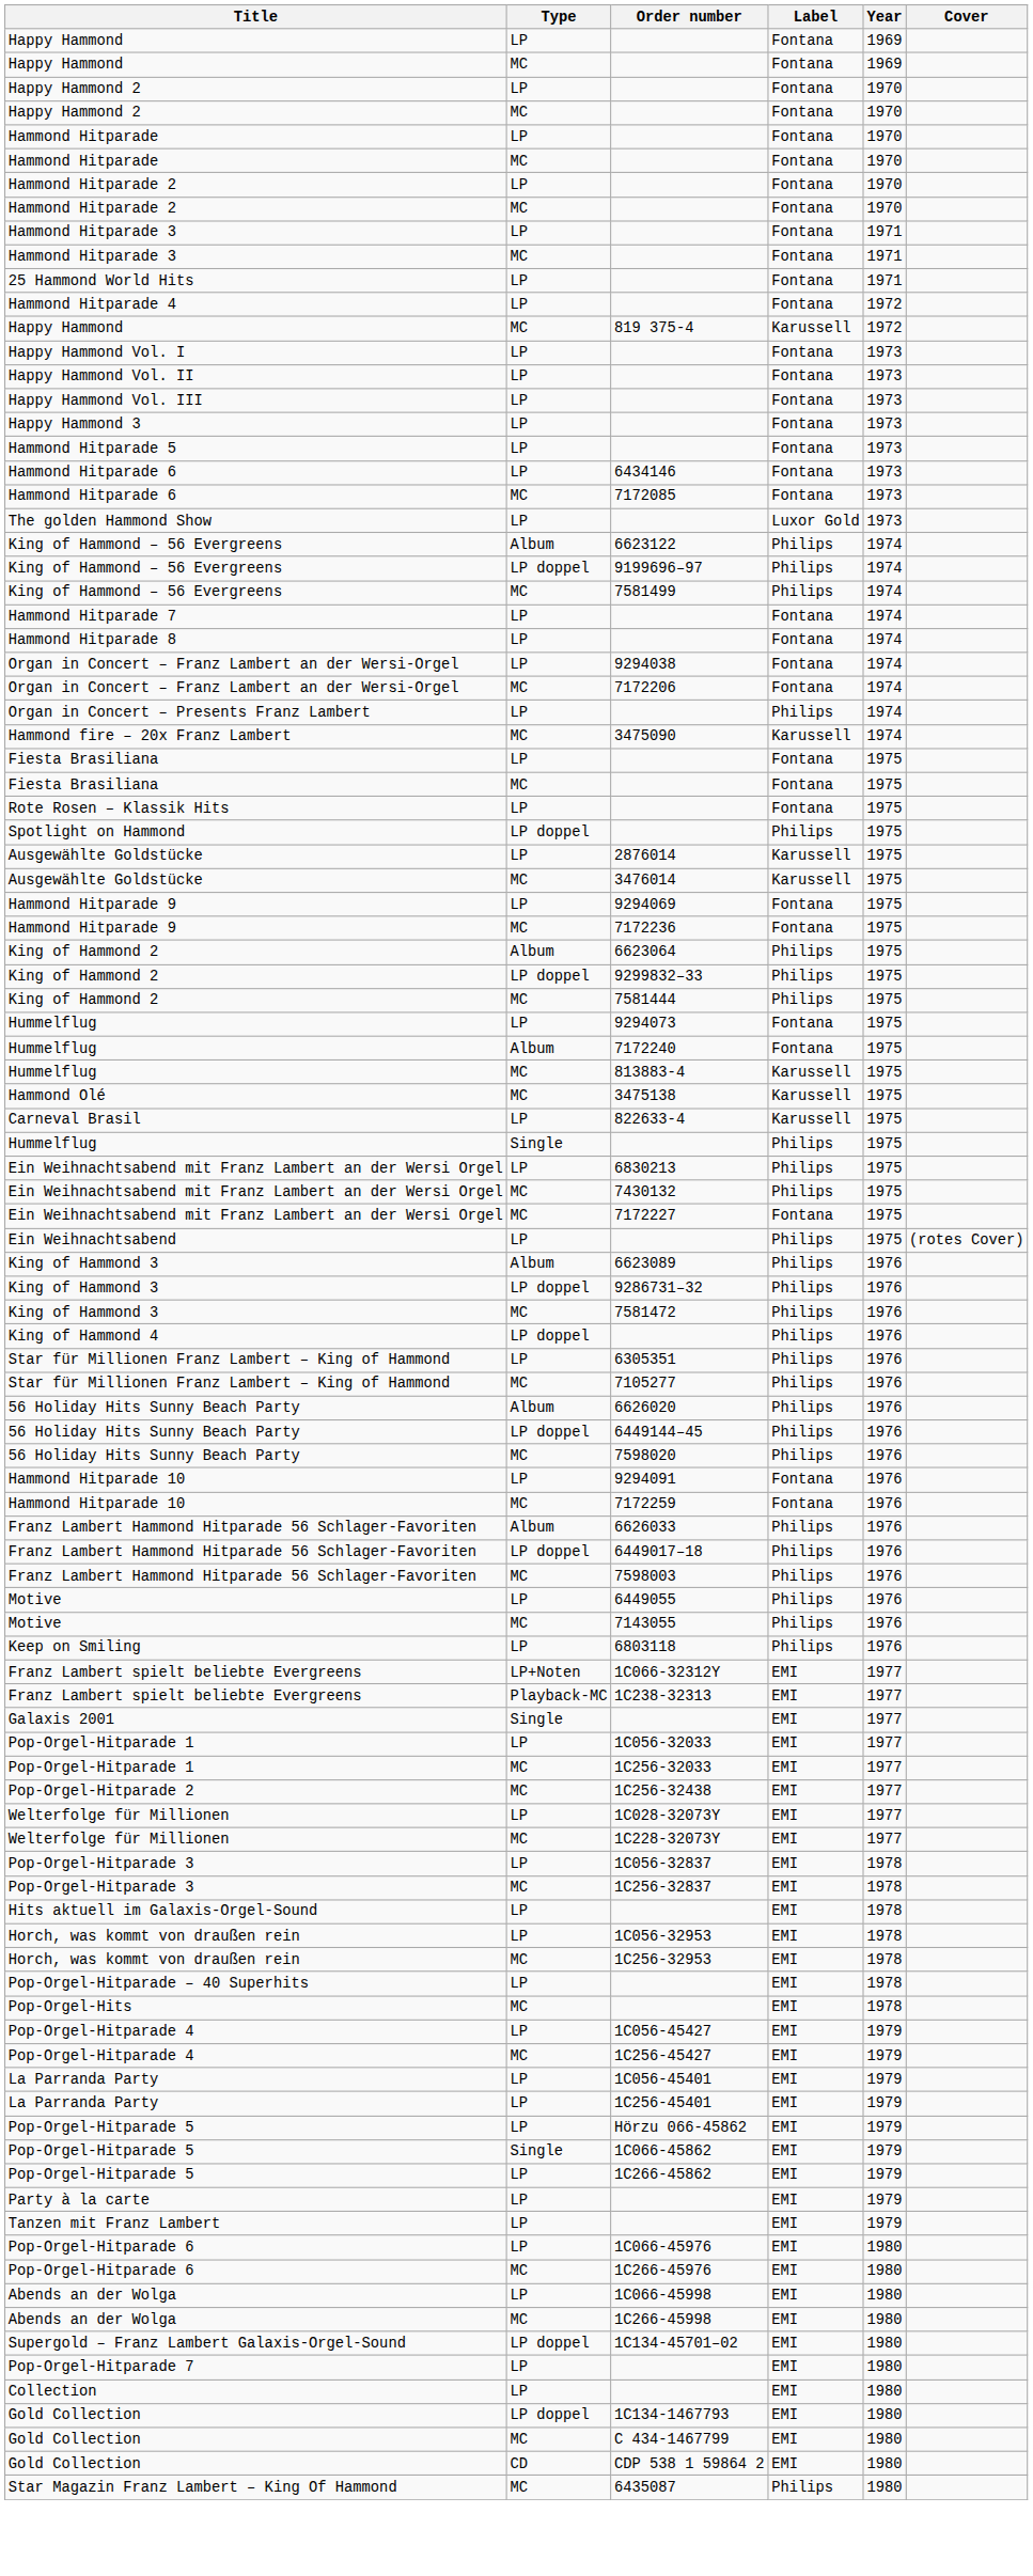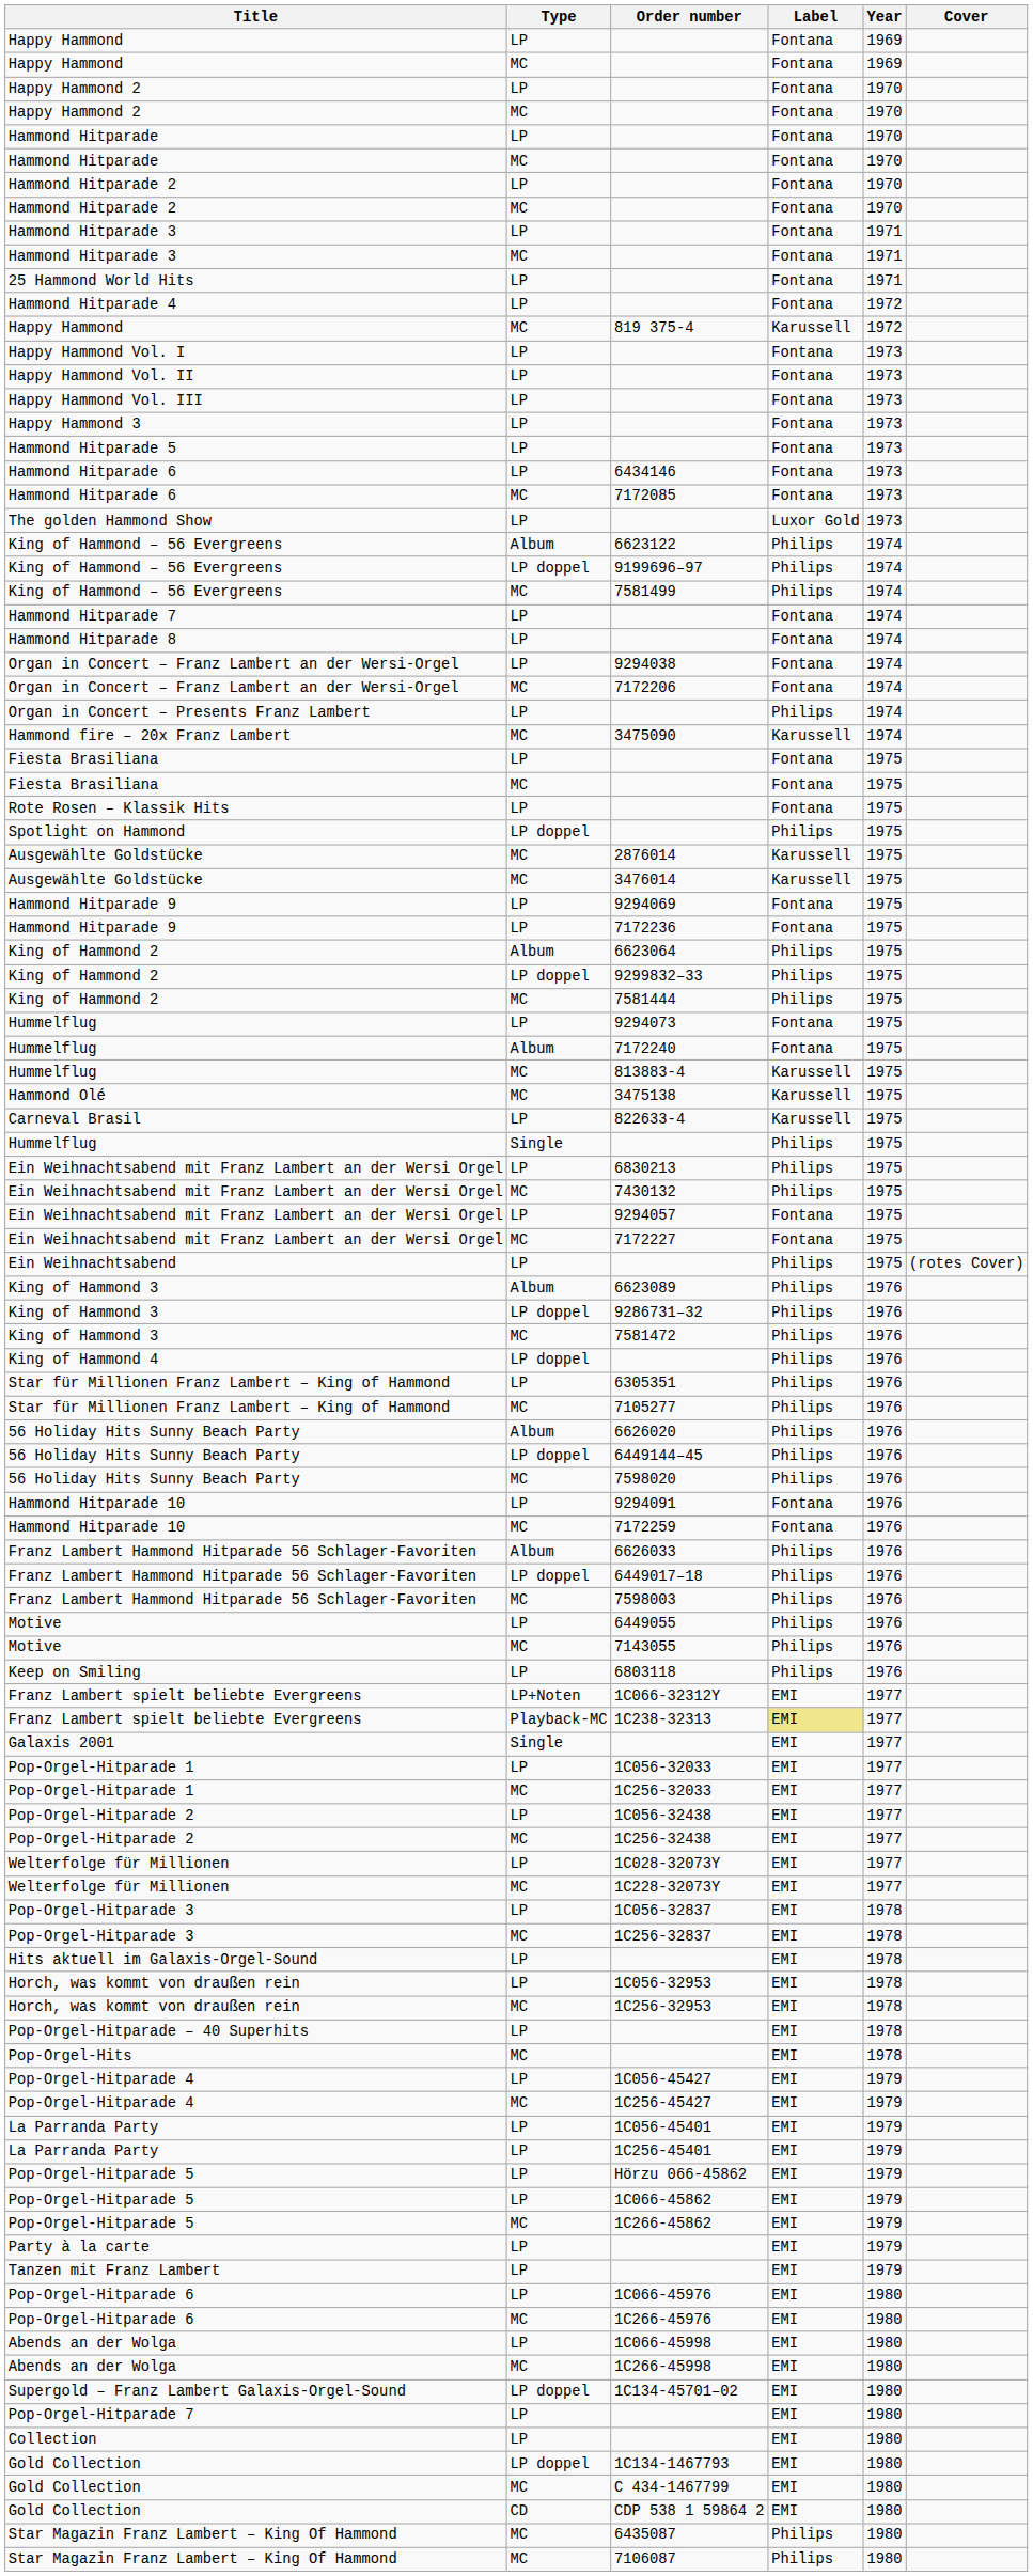 <table class="wikitable sortable">
 <tr>
 <th>Title</th>
 <th>Type</th>
 <th>Order number</th>
 <th>Label</th>
 <th>Year</th>
 <th>Cover</th>
 </tr>
 <tr>
 <td>Happy Hammond</td>
 <td>LP</td>
 <td></td>
 <td>Fontana</td>
 <td>1969</td>
 <td></td>
 </tr>
 <tr>
 <td>Happy Hammond</td>
 <td>MC</td>
 <td></td>
 <td>Fontana</td>
 <td>1969</td>
 <td></td>
 </tr>
 <tr>
 <td>Happy Hammond 2</td>
 <td>LP</td>
 <td></td>
 <td>Fontana</td>
 <td>1970</td>
 <td></td>
 </tr>
 <tr>
 <td>Happy Hammond 2</td>
 <td>MC</td>
 <td></td>
 <td>Fontana</td>
 <td>1970</td>
 <td></td>
 </tr>
 <tr>
 <td>Hammond Hitparade</td>
 <td>LP</td>
 <td></td>
 <td>Fontana</td>
 <td>1970</td>
 <td></td>
 </tr>
 <tr>
 <td>Hammond Hitparade</td>
 <td>MC</td>
 <td></td>
 <td>Fontana</td>
 <td>1970</td>
 <td></td>
 </tr>
 <tr>
 <td>Hammond Hitparade 2</td>
 <td>LP</td>
 <td></td>
 <td>Fontana</td>
 <td>1970</td>
 <td></td>
 </tr>
 <tr>
 <td>Hammond Hitparade 2</td>
 <td>MC</td>
 <td></td>
 <td>Fontana</td>
 <td>1970</td>
 <td></td>
 </tr>
 <tr>
 <td>Hammond Hitparade 3</td>
 <td>LP</td>
 <td></td>
 <td>Fontana</td>
 <td>1971</td>
 <td></td>
 </tr>
 <tr>
 <td>Hammond Hitparade 3</td>
 <td>MC</td>
 <td></td>
 <td>Fontana</td>
 <td>1971</td>
 <td></td>
 </tr>
 <tr>
 <td>25 Hammond World Hits</td>
 <td>LP</td>
 <td></td>
 <td>Fontana</td>
 <td>1971</td>
 <td></td>
 </tr>
 <tr>
 <td>Hammond Hitparade 4</td>
 <td>LP</td>
 <td></td>
 <td>Fontana</td>
 <td>1972</td>
 <td></td>
 </tr>
 <tr>
 <td>Happy Hammond</td>
 <td>MC</td>
 <td>819 375-4</td>
 <td>Karussell</td>
 <td>1972</td>
 <td></td>
 </tr>
 <tr>
 <td>Happy Hammond  Vol. I</td>
 <td>LP</td>
 <td></td>
 <td>Fontana</td>
 <td>1973</td>
 <td></td>
 </tr>
 <tr>
 <td>Happy Hammond  Vol. II</td>
 <td>LP</td>
 <td></td>
 <td>Fontana</td>
 <td>1973</td>
 <td></td>
 </tr>
 <tr>
 <td>Happy Hammond  Vol. III</td>
 <td>LP</td>
 <td></td>
 <td>Fontana</td>
 <td>1973</td>
 <td></td>
 </tr>
 <tr>
 <td>Happy Hammond  3</td>
 <td>LP</td>
 <td></td>
 <td>Fontana</td>
 <td>1973</td>
 <td></td>
 </tr>
 <tr>
 <td>Hammond Hitparade 5</td>
 <td>LP</td>
 <td></td>
 <td>Fontana</td>
 <td>1973</td>
 <td></td>
 </tr>
 <tr>
 <td>Hammond Hitparade 6</td>
 <td>LP</td>
 <td>6434146</td>
 <td>Fontana</td>
 <td>1973</td>
 <td></td>
 </tr>
 <tr>
 <td>Hammond Hitparade 6</td>
 <td>MC</td>
 <td>7172085</td>
 <td>Fontana</td>
 <td>1973</td>
 <td></td>
 </tr>
 <tr>
 <td>The golden Hammond Show</td>
 <td>LP</td>
 <td></td>
 <td>Luxor Gold</td>
 <td>1973</td>
 <td></td>
 </tr>
 <tr>
 <td>King of Hammond – 56 Evergreens</td>
 <td>Album</td>
 <td>6623122</td>
 <td>Philips</td>
 <td>1974</td>
 <td></td>
 </tr>
 <tr>
 <td>King of Hammond – 56 Evergreens</td>
 <td>LP doppel</td>
 <td>9199696–97</td>
 <td>Philips</td>
 <td>1974</td>
 <td></td>
 </tr>
 <tr>
 <td>King of Hammond – 56 Evergreens</td>
 <td>MC</td>
 <td>7581499</td>
 <td>Philips</td>
 <td>1974</td>
 <td></td>
 </tr>
 <tr>
 <td>Hammond Hitparade 7</td>
 <td>LP</td>
 <td></td>
 <td>Fontana</td>
 <td>1974</td>
 <td></td>
 </tr>
 <tr>
 <td>Hammond Hitparade 8</td>
 <td>LP</td>
 <td></td>
 <td>Fontana</td>
 <td>1974</td>
 <td></td>
 </tr>
 <tr>
 <td>Organ in Concert – Franz Lambert an der Wersi-Orgel</td>
 <td>LP</td>
 <td>9294038</td>
 <td>Fontana</td>
 <td>1974</td>
 <td></td>
 </tr>
 <tr>
 <td>Organ in Concert – Franz Lambert an der Wersi-Orgel</td>
 <td>MC</td>
 <td>7172206</td>
 <td>Fontana</td>
 <td>1974</td>
 <td></td>
 </tr>
 <tr>
 <td>Organ in Concert – Presents Franz Lambert</td>
 <td>LP</td>
 <td></td>
 <td>Philips</td>
 <td>1974</td>
 <td></td>
 </tr>
 <tr>
 <td>Hammond fire – 20x Franz Lambert</td>
 <td>MC</td>
 <td>3475090</td>
 <td>Karussell</td>
 <td>1974</td>
 <td></td>
 </tr>
 <tr>
 <td>Fiesta Brasiliana</td>
 <td>LP</td>
 <td></td>
 <td>Fontana</td>
 <td>1975</td>
 <td></td>
 </tr>
 <tr>
 <td>Fiesta Brasiliana</td>
 <td>MC</td>
 <td></td>
 <td>Fontana</td>
 <td>1975</td>
 <td></td>
 </tr>
 <tr>
 <td>Rote Rosen – Klassik Hits</td>
 <td>LP</td>
 <td></td>
 <td>Fontana</td>
 <td>1975</td>
 <td></td>
 </tr>
 <tr>
 <td>Spotlight on Hammond</td>
 <td>LP doppel</td>
 <td></td>
 <td>Philips</td>
 <td>1975</td>
 <td></td>
 </tr>
 <tr>
 <td>Ausgewählte Goldstücke</td>
-<td>LP</td>
+<td>MC</td>
 <td>2876014</td>
 <td>Karussell</td>
 <td>1975</td>
 <td></td>
 </tr>
 <tr>
 <td>Ausgewählte Goldstücke</td>
 <td>MC</td>
 <td>3476014</td>
 <td>Karussell</td>
 <td>1975</td>
 <td></td>
 </tr>
 <tr>
 <td>Hammond Hitparade 9</td>
 <td>LP</td>
 <td>9294069</td>
 <td>Fontana</td>
 <td>1975</td>
 <td></td>
 </tr>
 <tr>
 <td>Hammond Hitparade 9</td>
-<td>MC</td>
+<td>LP</td>
 <td>7172236</td>
 <td>Fontana</td>
 <td>1975</td>
 <td></td>
 </tr>
 <tr>
 <td>King of Hammond  2</td>
 <td>Album</td>
 <td>6623064</td>
 <td>Philips</td>
 <td>1975</td>
 <td></td>
 </tr>
 <tr>
 <td>King of Hammond  2</td>
 <td>LP doppel</td>
 <td>9299832–33</td>
 <td>Philips</td>
 <td>1975</td>
 <td></td>
 </tr>
 <tr>
 <td>King of Hammond  2</td>
 <td>MC</td>
 <td>7581444</td>
 <td>Philips</td>
 <td>1975</td>
 <td></td>
 </tr>
 <tr>
 <td>Hummelflug</td>
 <td>LP</td>
 <td>9294073</td>
 <td>Fontana</td>
 <td>1975</td>
 <td></td>
 </tr>
 <tr>
 <td>Hummelflug</td>
 <td>Album</td>
 <td>7172240</td>
 <td>Fontana</td>
 <td>1975</td>
 <td></td>
 </tr>
 <tr>
 <td>Hummelflug</td>
 <td>MC</td>
 <td>813883-4</td>
 <td>Karussell</td>
 <td>1975</td>
 <td></td>
 </tr>
 <tr>
 <td>Hammond Olé</td>
 <td>MC</td>
 <td>3475138</td>
 <td>Karussell</td>
 <td>1975</td>
 <td></td>
 </tr>
 <tr>
 <td>Carneval Brasil</td>
 <td>LP</td>
 <td>822633-4</td>
 <td>Karussell</td>
 <td>1975</td>
 <td></td>
 </tr>
 <tr>
 <td>Hummelflug</td>
 <td>Single</td>
 <td></td>
 <td>Philips</td>
 <td>1975</td>
 <td></td>
 </tr>
 <tr>
 <td>Ein Weihnachtsabend mit Franz Lambert an der Wersi Orgel</td>
 <td>LP</td>
 <td>6830213</td>
 <td>Philips</td>
 <td>1975</td>
 <td></td>
 </tr>
 <tr>
 <td>Ein Weihnachtsabend mit Franz Lambert an der Wersi Orgel</td>
 <td>MC</td>
 <td>7430132</td>
 <td>Philips</td>
+<td>1975</td>
+<td></td>
+</tr>
+<tr>
+<td>Ein Weihnachtsabend mit Franz Lambert an der Wersi Orgel</td>
+<td>LP</td>
+<td>9294057</td>
+<td>Fontana</td>
 <td>1975</td>
 <td></td>
 </tr>
 <tr>
 <td>Ein Weihnachtsabend mit Franz Lambert an der Wersi Orgel</td>
 <td>MC</td>
 <td>7172227</td>
 <td>Fontana</td>
 <td>1975</td>
 <td></td>
 </tr>
 <tr>
 <td>Ein Weihnachtsabend</td>
 <td>LP</td>
 <td></td>
 <td>Philips</td>
 <td>1975</td>
 <td>(rotes Cover)</td>
 </tr>
 <tr>
 <td>King of Hammond  3</td>
 <td>Album</td>
 <td>6623089</td>
 <td>Philips</td>
 <td>1976</td>
 <td></td>
 </tr>
 <tr>
 <td>King of Hammond  3</td>
 <td>LP doppel</td>
 <td>9286731–32</td>
 <td>Philips</td>
 <td>1976</td>
 <td></td>
 </tr>
 <tr>
 <td>King of Hammond  3</td>
 <td>MC</td>
 <td>7581472</td>
 <td>Philips</td>
 <td>1976</td>
 <td></td>
 </tr>
 <tr>
 <td>King of Hammond  4</td>
 <td>LP doppel</td>
 <td></td>
 <td>Philips</td>
 <td>1976</td>
 <td></td>
 </tr>
 <tr>
 <td>Star für Millionen Franz Lambert – King of Hammond</td>
 <td>LP</td>
 <td>6305351</td>
 <td>Philips</td>
 <td>1976</td>
 <td></td>
 </tr>
 <tr>
 <td>Star für Millionen Franz Lambert – King of Hammond</td>
 <td>MC</td>
 <td>7105277</td>
 <td>Philips</td>
 <td>1976</td>
 <td></td>
 </tr>
 <tr>
 <td>56 Holiday Hits Sunny Beach Party</td>
 <td>Album</td>
 <td>6626020</td>
 <td>Philips</td>
 <td>1976</td>
 <td></td>
 </tr>
 <tr>
 <td>56 Holiday Hits Sunny Beach Party</td>
 <td>LP doppel</td>
 <td>6449144–45</td>
 <td>Philips</td>
 <td>1976</td>
 <td></td>
 </tr>
 <tr>
 <td>56 Holiday Hits Sunny Beach Party</td>
 <td>MC</td>
 <td>7598020</td>
 <td>Philips</td>
 <td>1976</td>
 <td></td>
 </tr>
 <tr>
 <td>Hammond Hitparade 10</td>
 <td>LP</td>
 <td>9294091</td>
 <td>Fontana</td>
 <td>1976</td>
 <td></td>
 </tr>
 <tr>
 <td>Hammond Hitparade 10</td>
 <td>MC</td>
 <td>7172259</td>
 <td>Fontana</td>
 <td>1976</td>
 <td></td>
 </tr>
 <tr>
 <td>Franz Lambert Hammond Hitparade 56 Schlager-Favoriten</td>
 <td>Album</td>
 <td>6626033</td>
 <td>Philips</td>
 <td>1976</td>
 <td></td>
 </tr>
 <tr>
 <td>Franz Lambert Hammond Hitparade 56 Schlager-Favoriten</td>
 <td>LP doppel</td>
 <td>6449017–18</td>
 <td>Philips</td>
 <td>1976</td>
 <td></td>
 </tr>
 <tr>
 <td>Franz Lambert Hammond Hitparade 56 Schlager-Favoriten</td>
 <td>MC</td>
 <td>7598003</td>
 <td>Philips</td>
 <td>1976</td>
 <td></td>
 </tr>
 <tr>
 <td>Motive</td>
 <td>LP</td>
 <td>6449055</td>
 <td>Philips</td>
 <td>1976</td>
 <td></td>
 </tr>
 <tr>
 <td>Motive</td>
 <td>MC</td>
 <td>7143055</td>
 <td>Philips</td>
 <td>1976</td>
 <td></td>
 </tr>
 <tr>
 <td>Keep on Smiling</td>
 <td>LP</td>
 <td>6803118</td>
 <td>Philips</td>
 <td>1976</td>
 <td></td>
 </tr>
 <tr>
 <td>Franz Lambert spielt beliebte Evergreens</td>
 <td>LP+Noten</td>
 <td>1C066-32312Y</td>
 <td>EMI</td>
 <td>1977</td>
 <td></td>
 </tr>
 <tr>
 <td>Franz Lambert spielt beliebte Evergreens</td>
 <td>Playback-MC</td>
 <td>1C238-32313</td>
-<td>EMI</td>
+<td style="background: khaki;">EMI</td>
 <td>1977</td>
 <td></td>
 </tr>
 <tr>
 <td>Galaxis 2001</td>
 <td>Single</td>
 <td></td>
 <td>EMI</td>
 <td>1977</td>
 <td></td>
 </tr>
 <tr>
 <td>Pop-Orgel-Hitparade 1</td>
 <td>LP</td>
 <td>1C056-32033</td>
 <td>EMI</td>
 <td>1977</td>
 <td></td>
 </tr>
 <tr>
 <td>Pop-Orgel-Hitparade 1</td>
 <td>MC</td>
 <td>1C256-32033</td>
+<td>EMI</td>
+<td>1977</td>
+<td></td>
+</tr>
+<tr>
+<td>Pop-Orgel-Hitparade 2</td>
+<td>LP</td>
+<td>1C056-32438</td>
 <td>EMI</td>
 <td>1977</td>
 <td></td>
 </tr>
 <tr>
 <td>Pop-Orgel-Hitparade 2</td>
 <td>MC</td>
 <td>1C256-32438</td>
 <td>EMI</td>
 <td>1977</td>
 <td></td>
 </tr>
 <tr>
 <td>Welterfolge für Millionen</td>
 <td>LP</td>
 <td>1C028-32073Y</td>
 <td>EMI</td>
 <td>1977</td>
 <td></td>
 </tr>
 <tr>
 <td>Welterfolge für Millionen</td>
 <td>MC</td>
 <td>1C228-32073Y</td>
 <td>EMI</td>
 <td>1977</td>
 <td></td>
 </tr>
 <tr>
 <td>Pop-Orgel-Hitparade 3</td>
 <td>LP</td>
 <td>1C056-32837</td>
 <td>EMI</td>
 <td>1978</td>
 <td></td>
 </tr>
 <tr>
 <td>Pop-Orgel-Hitparade 3</td>
 <td>MC</td>
 <td>1C256-32837</td>
 <td>EMI</td>
 <td>1978</td>
 <td></td>
 </tr>
 <tr>
 <td>Hits aktuell im Galaxis-Orgel-Sound</td>
 <td>LP</td>
 <td></td>
 <td>EMI</td>
 <td>1978</td>
 <td></td>
 </tr>
 <tr>
 <td>Horch, was kommt von draußen rein</td>
 <td>LP</td>
 <td>1C056-32953</td>
 <td>EMI</td>
 <td>1978</td>
 <td></td>
 </tr>
 <tr>
 <td>Horch, was kommt von draußen rein</td>
 <td>MC</td>
 <td>1C256-32953</td>
 <td>EMI</td>
 <td>1978</td>
 <td></td>
 </tr>
 <tr>
 <td>Pop-Orgel-Hitparade – 40 Superhits</td>
 <td>LP</td>
 <td></td>
 <td>EMI</td>
 <td>1978</td>
 <td></td>
 </tr>
 <tr>
 <td>Pop-Orgel-Hits</td>
 <td>MC</td>
 <td></td>
 <td>EMI</td>
 <td>1978</td>
 <td></td>
 </tr>
 <tr>
 <td>Pop-Orgel-Hitparade 4</td>
 <td>LP</td>
 <td>1C056-45427</td>
 <td>EMI</td>
 <td>1979</td>
 <td></td>
 </tr>
 <tr>
 <td>Pop-Orgel-Hitparade 4</td>
 <td>MC</td>
 <td>1C256-45427</td>
 <td>EMI</td>
 <td>1979</td>
 <td></td>
 </tr>
 <tr>
 <td>La Parranda Party</td>
 <td>LP</td>
 <td>1C056-45401</td>
 <td>EMI</td>
 <td>1979</td>
 <td></td>
 </tr>
 <tr>
 <td>La Parranda Party</td>
 <td>LP</td>
 <td>1C256-45401</td>
 <td>EMI</td>
 <td>1979</td>
 <td></td>
 </tr>
 <tr>
 <td>Pop-Orgel-Hitparade 5</td>
 <td>LP</td>
 <td>Hörzu 066-45862</td>
 <td>EMI</td>
 <td>1979</td>
 <td></td>
 </tr>
 <tr>
 <td>Pop-Orgel-Hitparade 5</td>
-<td>Single</td>
+<td>LP</td>
 <td>1C066-45862</td>
 <td>EMI</td>
 <td>1979</td>
 <td></td>
 </tr>
 <tr>
 <td>Pop-Orgel-Hitparade 5</td>
-<td>LP</td>
+<td>MC</td>
 <td>1C266-45862</td>
 <td>EMI</td>
 <td>1979</td>
 <td></td>
 </tr>
 <tr>
 <td>Party à la carte</td>
 <td>LP</td>
 <td></td>
 <td>EMI</td>
 <td>1979</td>
 <td></td>
 </tr>
 <tr>
 <td>Tanzen mit Franz Lambert</td>
 <td>LP</td>
 <td></td>
 <td>EMI</td>
 <td>1979</td>
 <td></td>
 </tr>
 <tr>
 <td>Pop-Orgel-Hitparade 6</td>
 <td>LP</td>
 <td>1C066-45976</td>
 <td>EMI</td>
 <td>1980</td>
 <td></td>
 </tr>
 <tr>
 <td>Pop-Orgel-Hitparade 6</td>
 <td>MC</td>
 <td>1C266-45976</td>
 <td>EMI</td>
 <td>1980</td>
 <td></td>
 </tr>
 <tr>
 <td>Abends an der Wolga</td>
 <td>LP</td>
 <td>1C066-45998</td>
 <td>EMI</td>
 <td>1980</td>
 <td></td>
 </tr>
 <tr>
 <td>Abends an der Wolga</td>
 <td>MC</td>
 <td>1C266-45998</td>
 <td>EMI</td>
 <td>1980</td>
 <td></td>
 </tr>
 <tr>
 <td>Supergold – Franz Lambert Galaxis-Orgel-Sound</td>
 <td>LP doppel</td>
 <td>1C134-45701–02</td>
 <td>EMI</td>
 <td>1980</td>
 <td></td>
 </tr>
 <tr>
 <td>Pop-Orgel-Hitparade 7</td>
 <td>LP</td>
 <td></td>
 <td>EMI</td>
 <td>1980</td>
 <td></td>
 </tr>
 <tr>
 <td>Collection</td>
 <td>LP</td>
 <td></td>
 <td>EMI</td>
 <td>1980</td>
 <td></td>
 </tr>
 <tr>
 <td>Gold Collection</td>
 <td>LP doppel</td>
 <td>1C134-1467793</td>
 <td>EMI</td>
 <td>1980</td>
 <td></td>
 </tr>
 <tr>
 <td>Gold Collection</td>
 <td>MC</td>
 <td>C 434-1467799</td>
 <td>EMI</td>
 <td>1980</td>
 <td></td>
 </tr>
 <tr>
 <td>Gold Collection</td>
 <td>CD</td>
 <td>CDP 538 1 59864 2</td>
 <td>EMI</td>
 <td>1980</td>
 <td></td>
 </tr>
 <tr>
 <td>Star Magazin Franz Lambert – King Of Hammond</td>
 <td>MC</td>
 <td>6435087</td>
 <td>Philips</td>
 <td>1980</td>
 <td></td>
 </tr>
+<tr>
+<td>Star Magazin Franz Lambert – King Of Hammond</td>
+<td>MC</td>
+<td>7106087</td>
+<td>Philips</td>
+<td>1980</td>
+<td></td>
+</tr>
 </table>
